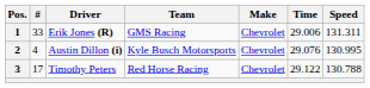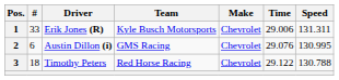 <table class="wikitable" style="font-size:95%">
 <tr>
 <th>Pos.</th>
 <th>#</th>
 <th>Driver</th>
 <th>Team</th>
 <th>Make</th>
 <th>Time</th>
 <th>Speed</th>
 </tr>
 <tr>
 <th>1</th>
 <td>33</td>
 <td><a href='#'>Erik Jones</a> <strong>(R)</strong></td>
-<td><a href='#'>GMS Racing</a></td>
+<td><a href='#'>Kyle Busch Motorsports</a></td>
 <td><a href='#'>Chevrolet</a></td>
 <td>29.006</td>
 <td>131.311</td>
 </tr>
 <tr>
 <th>2</th>
-<td>4</td>
+<td>6</td>
 <td><a href='#'>Austin Dillon</a> <strong>(i)</strong></td>
-<td><a href='#'>Kyle Busch Motorsports</a></td>
+<td><a href='#'>GMS Racing</a></td>
 <td><a href='#'>Chevrolet</a></td>
 <td>29.076</td>
 <td>130.995</td>
 </tr>
 <tr>
 <th>3</th>
-<td>17</td>
+<td>18</td>
 <td><a href='#'>Timothy Peters</a></td>
 <td><a href='#'>Red Horse Racing</a></td>
 <td><a href='#'>Chevrolet</a></td>
 <td>29.122</td>
 <td>130.788</td>
 </tr>
 <tr>
 <th colspan="7"></th>
 </tr>
 </table>
